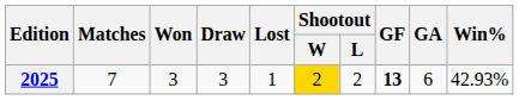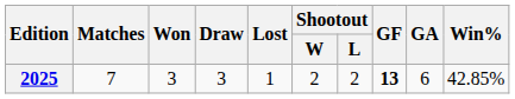 <table class="wikitable" style="text-align:center">
 <tr>
 <th rowspan=2>Edition</th>
 <th rowspan=2>Matches</th>
 <th rowspan=2>Won</th>
 <th rowspan=2>Draw</th>
 <th rowspan=2>Lost</th>
 <th colspan=2>Shootout</th>
 <th rowspan=2>GF</th>
 <th rowspan=2>GA</th>
 <th rowspan=2>Win%</th>
 </tr>
 <tr>
 <th>W</th>
 <th>L</th>
 </tr>
 <tr>
 <th><a href='#'>2025</a></th>
 <td>7</td>
 <td>3</td>
 <td>3</td>
 <td>1</td>
-<td style="background: gold;">2</td>
+<td>2</td>
 <td>2</td>
 <td><strong>13</strong></td>
 <td>6</td>
-<td>42.93%</td>
+<td>42.85%</td>
 </tr>
 </table>
